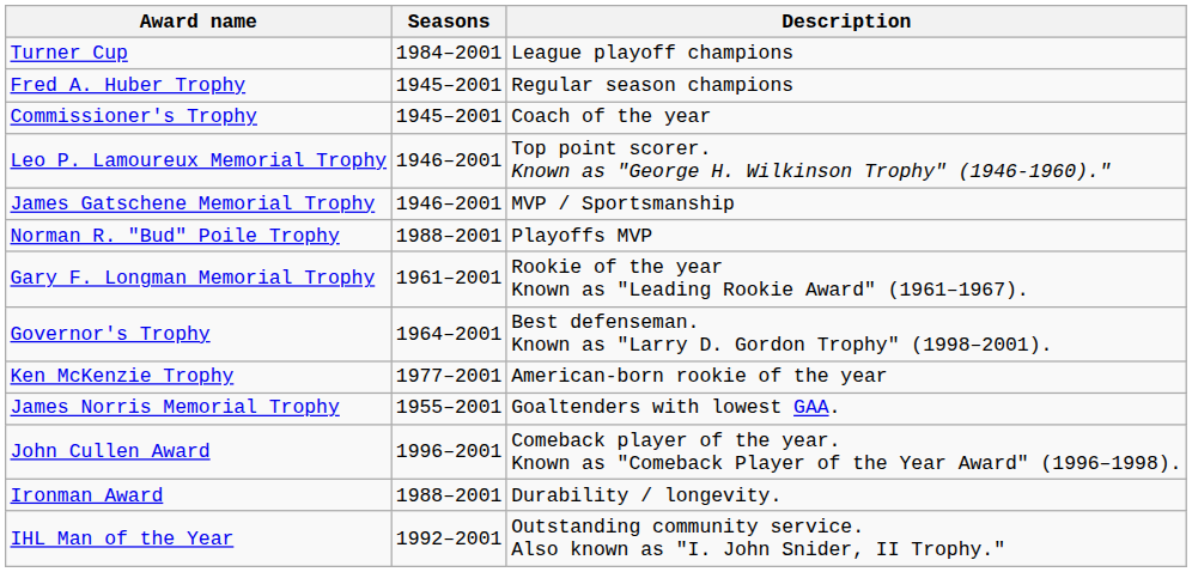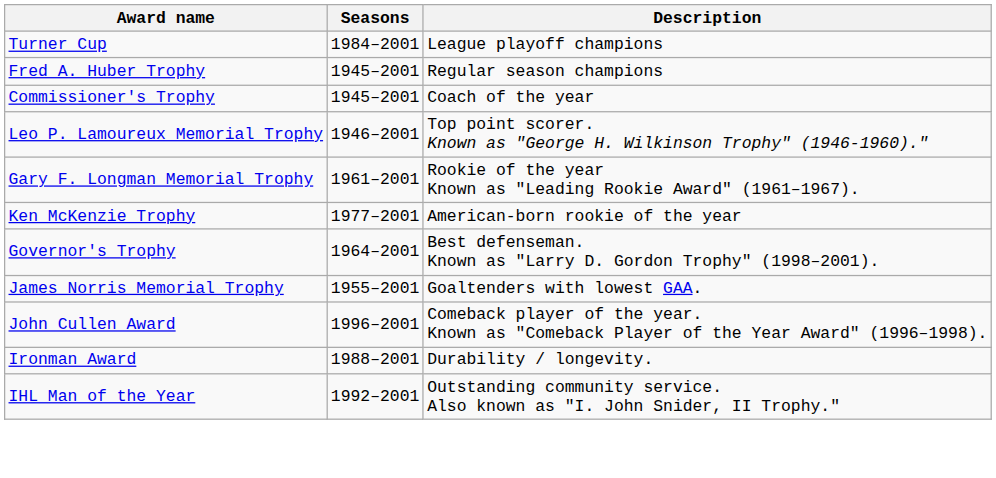 <table class=wikitable>
 <tr>
 <th>Award name</th>
 <th>Seasons</th>
 <th>Description</th>
 </tr>
 <tr>
 <td><a href='#'>Turner Cup</a></td>
 <td>1984–2001</td>
 <td>League playoff champions</td>
 </tr>
 <tr>
 <td><a href='#'>Fred A. Huber Trophy</a></td>
 <td>1945–2001</td>
 <td>Regular season champions</td>
 </tr>
 <tr>
 <td><a href='#'>Commissioner's Trophy</a></td>
 <td>1945–2001</td>
 <td>Coach of the year</td>
 </tr>
 <tr>
 <td><a href='#'>Leo P. Lamoureux Memorial Trophy</a></td>
 <td>1946–2001</td>
 <td>Top point scorer.<br><em>Known as "George H. Wilkinson Trophy" (1946-1960)."</td>
 </tr>
 <tr>
-<td><a href='#'>James Gatschene Memorial Trophy</a></td>
-<td>1946–2001</td>
-<td>MVP / Sportsmanship</td>
-</tr>
-<tr>
-<td><a href='#'>Norman R. "Bud" Poile Trophy</a></td>
-<td>1988–2001</td>
-<td>Playoffs MVP</td>
-</tr>
-<tr>
 <td><a href='#'>Gary F. Longman Memorial Trophy</a></td>
 <td>1961–2001</td>
 <td>Rookie of the year<br></em>Known as "Leading Rookie Award" (1961–1967).<em></td>
 </tr>
 <tr>
+<td><a href='#'>Ken McKenzie Trophy</a></td>
+<td>1977–2001</td>
+<td>American-born rookie of the year</td>
+</tr>
+<tr>
 <td><a href='#'>Governor's Trophy</a></td>
 <td>1964–2001</td>
 <td>Best defenseman.<br></em>Known as "Larry D. Gordon Trophy" (1998–2001).<em></td>
-</tr>
-<tr>
-<td><a href='#'>Ken McKenzie Trophy</a></td>
-<td>1977–2001</td>
-<td>American-born rookie of the year</td>
 </tr>
 <tr>
 <td><a href='#'>James Norris Memorial Trophy</a></td>
 <td>1955–2001</td>
 <td>Goaltenders with lowest <a href='#'>GAA</a>.</td>
 </tr>
 <tr>
 <td><a href='#'>John Cullen Award</a></td>
 <td>1996–2001</td>
 <td>Comeback player of the year.<br></em>Known as "Comeback Player of the Year Award" (1996–1998).<em></td>
 </tr>
 <tr>
 <td><a href='#'>Ironman Award</a></td>
 <td>1988–2001</td>
 <td>Durability / longevity.</td>
 </tr>
 <tr>
 <td><a href='#'>IHL Man of the Year</a></td>
 <td>1992–2001</td>
 <td>Outstanding community service.<br></em>Also known as "I. John Snider, II Trophy."<em></td>
 </tr>
 </table>
